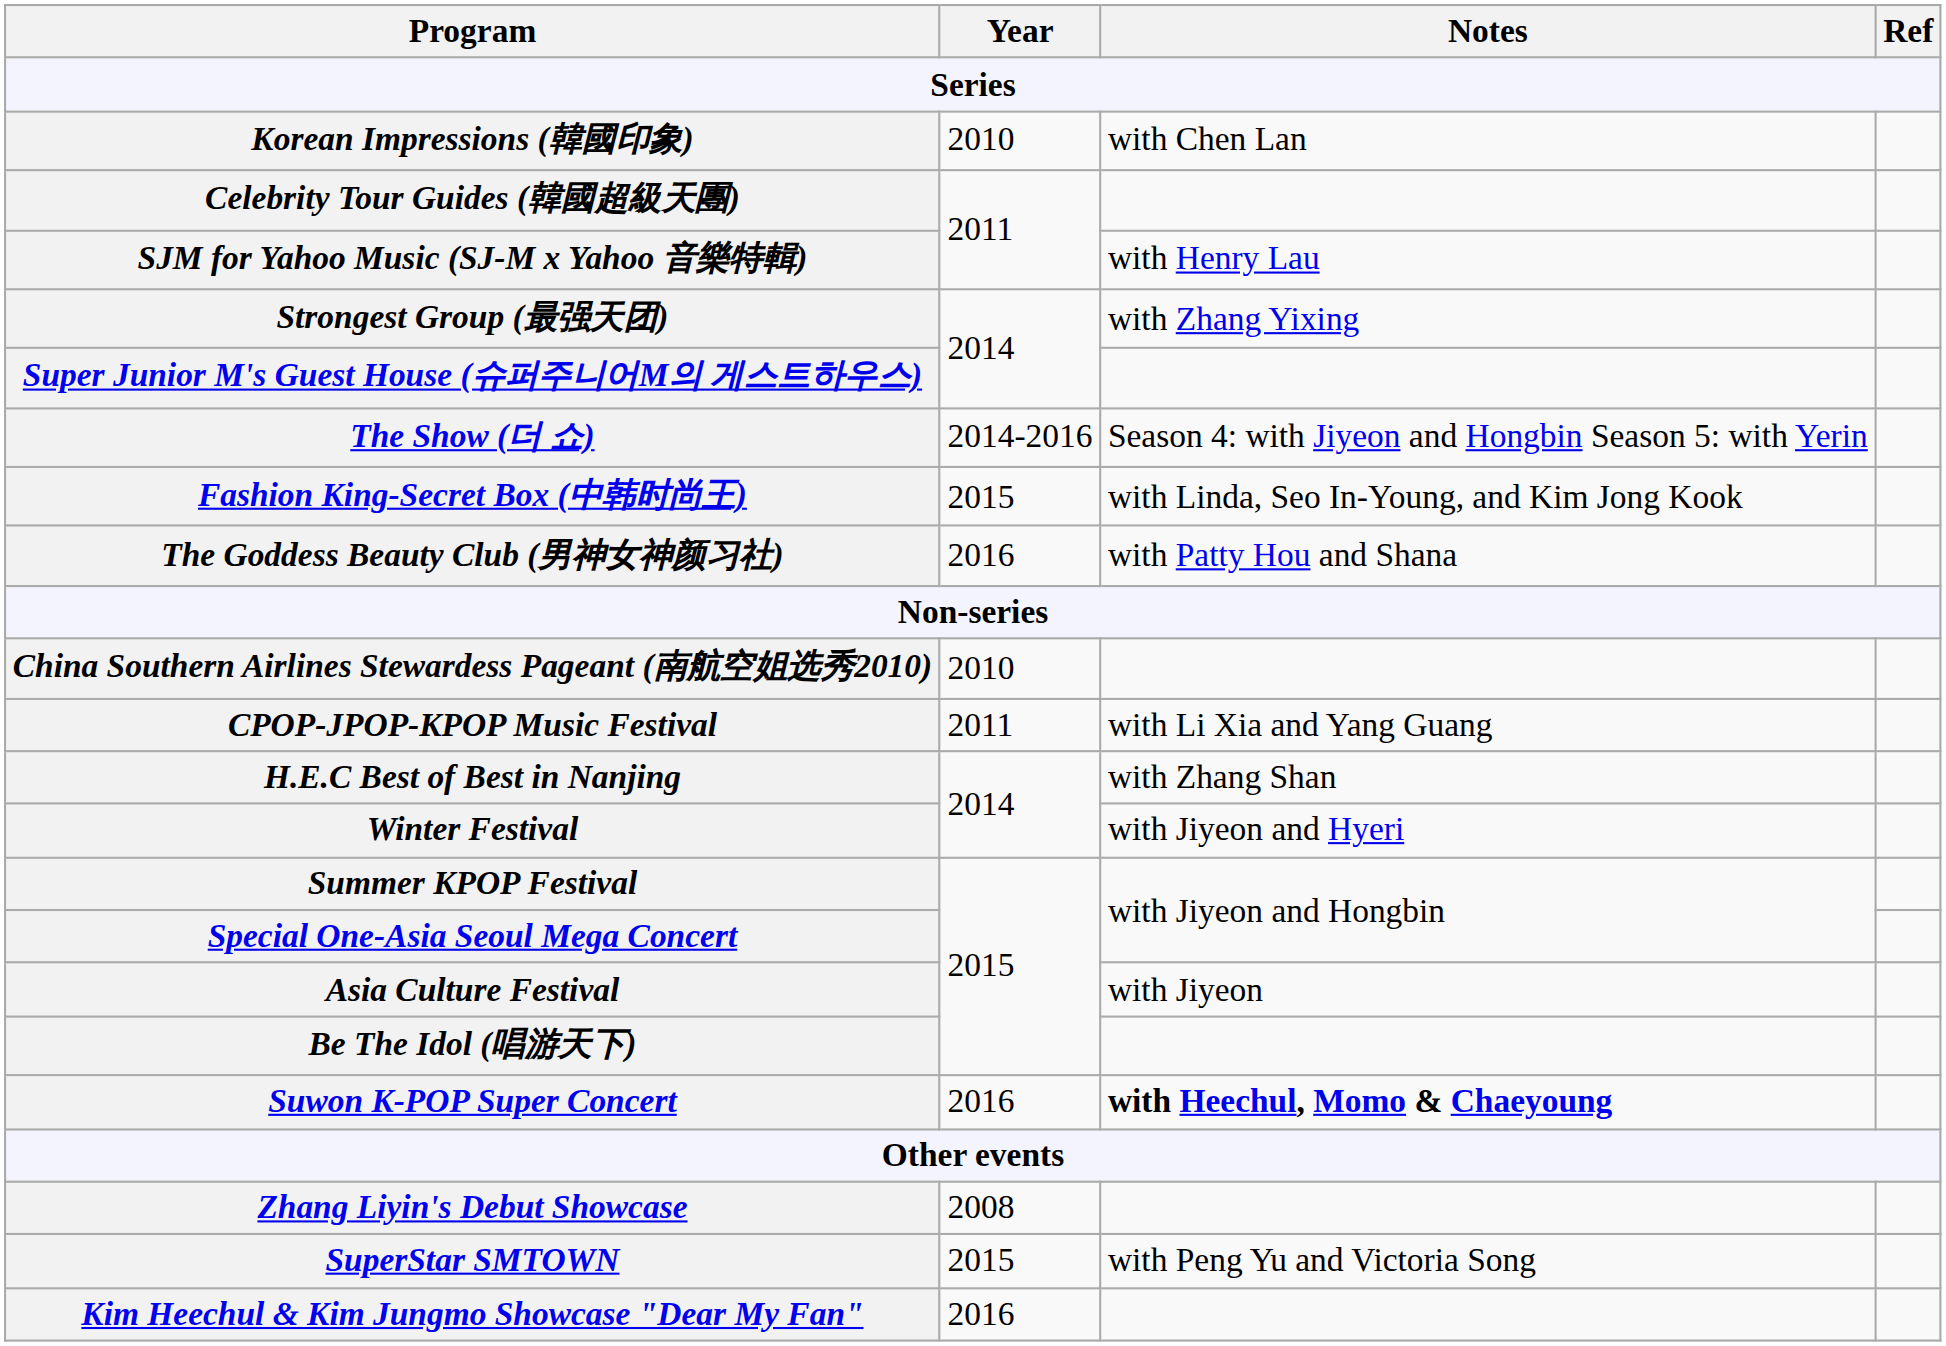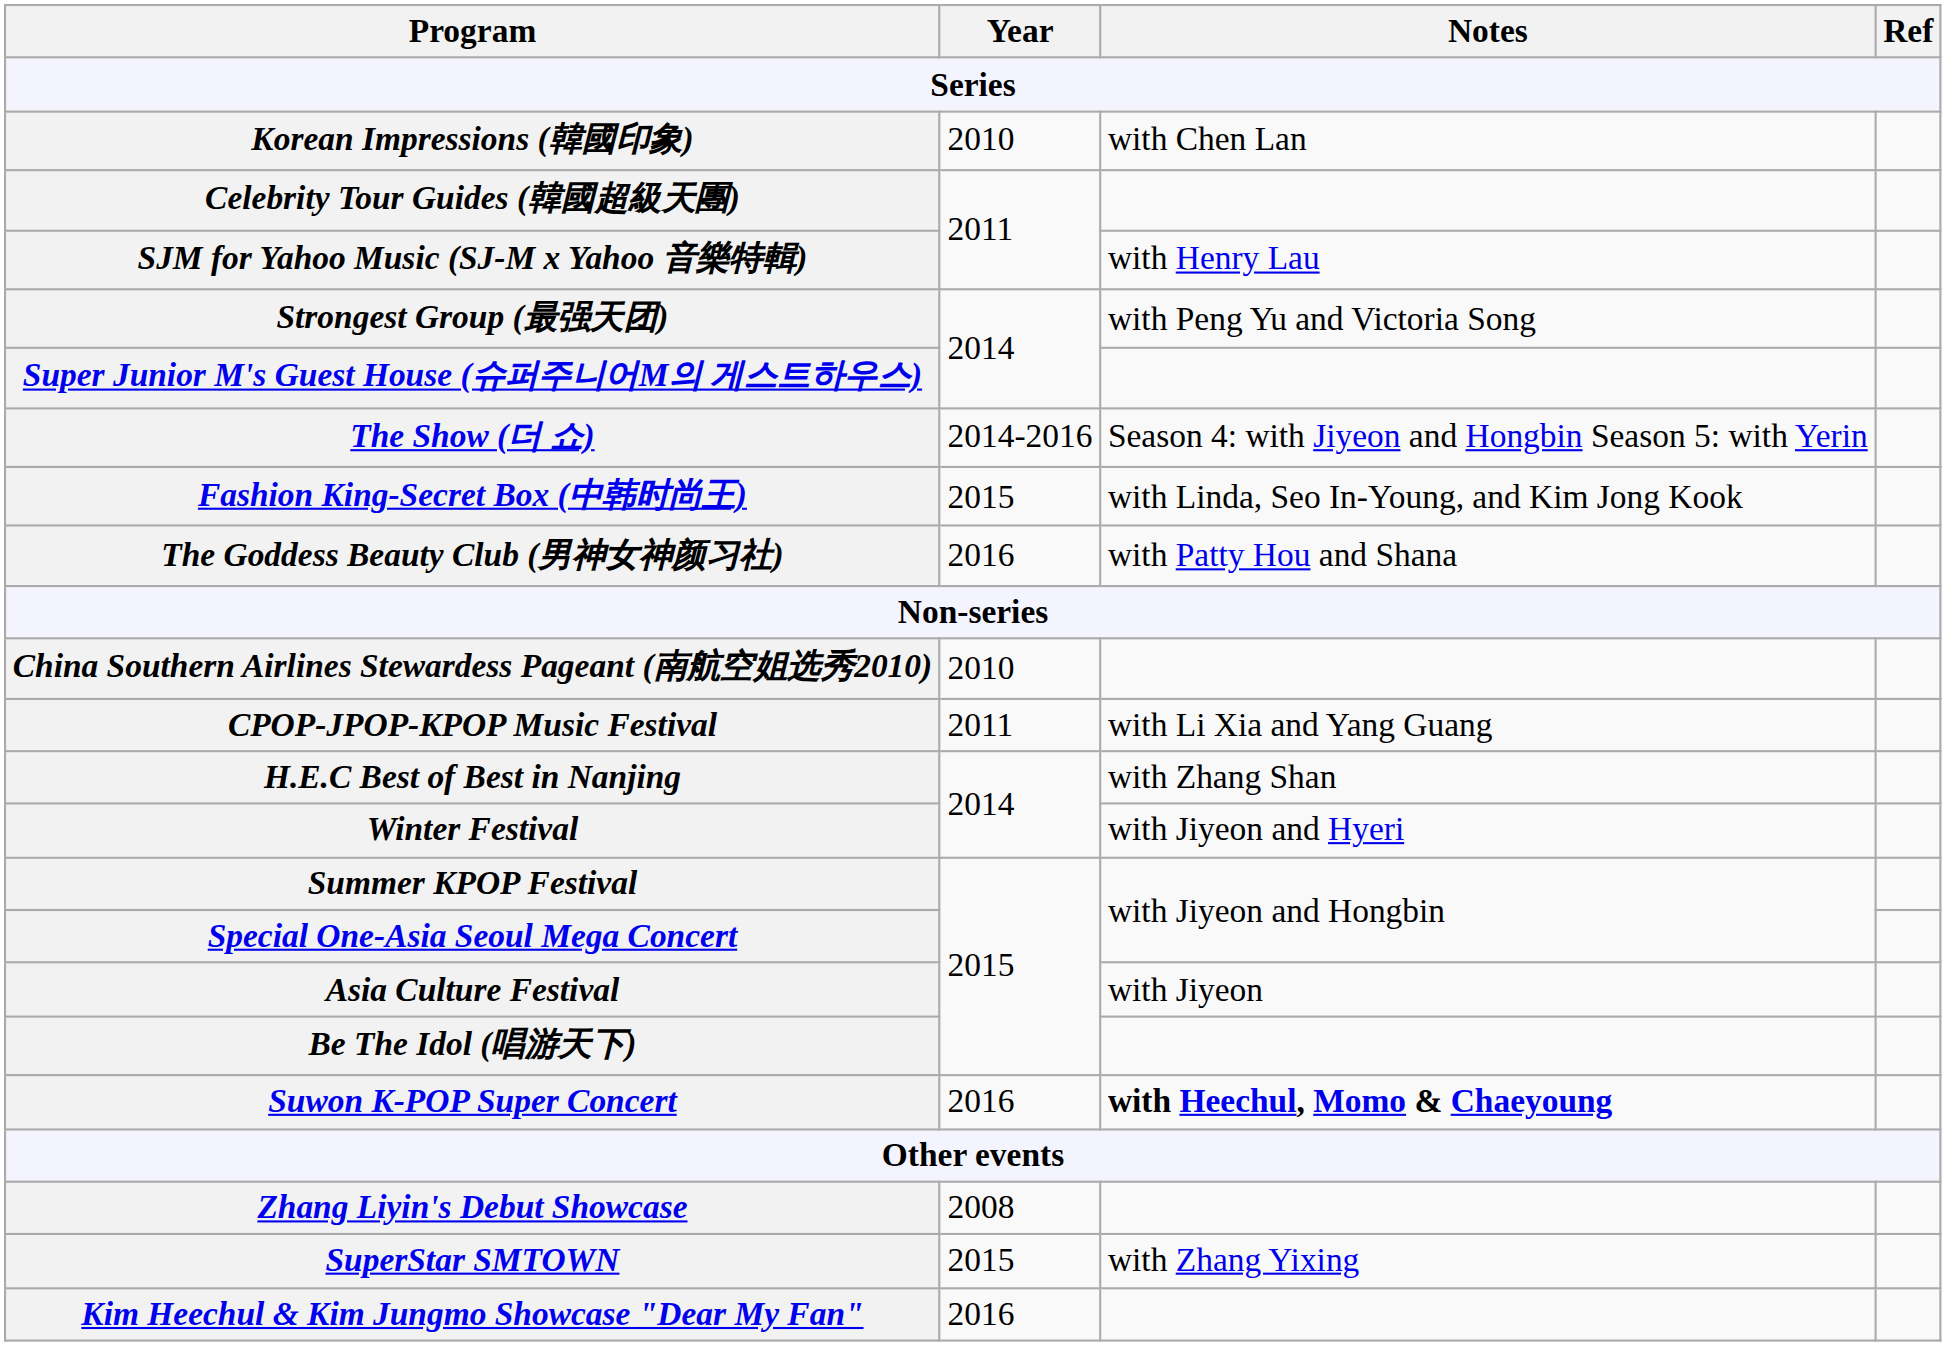 <table class="wikitable plainrowheaders sortable">
 <tr>
 <th>Program</th>
 <th>Year</th>
 <th>Notes</th>
 <th>Ref</th>
 </tr>
 <tr>
 <td colspan="5" align="center" style="background:#F4F4FF"><strong>Series</strong></td>
 </tr>
 <tr>
 <th scope=row><em>Korean Impressions (韓國印象)</em></th>
 <td>2010</td>
 <td>with Chen Lan</td>
 <td rowspan="1"></td>
 </tr>
 <tr>
 <th scope=row><em>Celebrity Tour Guides (韓國超級天團)</em></th>
 <td rowspan="2">2011</td>
 <td></td>
 <td></td>
 </tr>
 <tr>
 <th scope=row><em>SJM for Yahoo Music (SJ-M x Yahoo 音樂特輯)</em></th>
 <td>with <a href='#'>Henry Lau</a></td>
 <td rowspan="1"></td>
 </tr>
 <tr>
 <th scope=row><em>Strongest Group (最强天团)</em></th>
 <td rowspan="2">2014</td>
-<td>with <a href='#'>Zhang Yixing</a></td>
+<td>with Peng Yu and Victoria Song</td>
 <td rowspan="1"></td>
 </tr>
 <tr>
 <th scope=row><em><a href='#'>Super Junior M's Guest House (슈퍼주니어M의 게스트하우스)</a></em></th>
 <td></td>
 <td rowspan="1"></td>
 </tr>
 <tr>
 <th scope=row><em><a href='#'>The Show (더 쇼)</a></em></th>
 <td>2014-2016</td>
 <td>Season 4: with <a href='#'>Jiyeon</a> and <a href='#'>Hongbin</a> Season 5: with <a href='#'>Yerin</a></td>
 <td rowspan="1"></td>
 </tr>
 <tr>
 <th scope=row><em><a href='#'>Fashion King-Secret Box (中韩时尚王)</a></em></th>
 <td>2015</td>
 <td>with Linda, Seo In-Young, and Kim Jong Kook</td>
 <td rowspan="1"></td>
 </tr>
 <tr>
 <th scope=row><em>The Goddess Beauty Club (男神女神颜习社)</em></th>
 <td rowspan="1">2016</td>
 <td>with <a href='#'>Patty Hou</a> and Shana</td>
 <td rowspan="1"></td>
 </tr>
 <tr>
 <td colspan="5" align="center" style="background:#F4F4FF"><strong>Non-series</strong></td>
 </tr>
 <tr>
 <th scope=row><em>China Southern Airlines Stewardess Pageant (南航空姐选秀2010)</em></th>
 <td>2010</td>
 <td></td>
 <td></td>
 </tr>
 <tr>
 <th scope=row><em>CPOP-JPOP-KPOP Music Festival</em></th>
 <td>2011</td>
 <td>with Li Xia and Yang Guang</td>
 <td></td>
 </tr>
 <tr>
 <th scope=row><em>H.E.C Best of Best in Nanjing</em></th>
 <td rowspan="2">2014</td>
 <td>with Zhang Shan</td>
 <td></td>
 </tr>
 <tr>
 <th scope=row><em>Winter Festival</em></th>
 <td>with Jiyeon and <a href='#'>Hyeri</a></td>
 <td></td>
 </tr>
 <tr>
 <th scope=row><em>Summer KPOP Festival</em></th>
 <td rowspan="4">2015</td>
 <td rowspan="2">with Jiyeon and Hongbin</td>
 <td rowspan="1"></td>
 </tr>
 <tr>
 <th scope=row><em><a href='#'>Special One-Asia Seoul Mega Concert</a></em></th>
 <td></td>
 </tr>
 <tr>
 <th scope=row><em>Asia Culture Festival</em></th>
 <td>with Jiyeon</td>
 <td></td>
 </tr>
 <tr>
 <th scope=row><em>Be The Idol (唱游天下)</em></th>
 <td></td>
 <td rowspan="1"></td>
 </tr>
 <tr>
 <th scope=row><em><a href='#'>Suwon K-POP Super Concert</a></em></th>
 <td>2016</td>
 <td><strong>with <a href='#'>Heechul</a>, <a href='#'>Momo</a> & <a href='#'>Chaeyoung</a></strong></td>
 <td style="text-align:center;"></td>
 </tr>
 <tr>
 <td colspan="5" align="center" style="background:#F4F4FF"><strong>Other events</strong></td>
 </tr>
 <tr>
 <th scope=row><em><a href='#'>Zhang Liyin's Debut Showcase</a></em></th>
 <td>2008</td>
 <td></td>
 <td rowspan="1"></td>
 </tr>
 <tr>
 <th scope=row><em><a href='#'>SuperStar SMTOWN</a></em></th>
 <td rowspan="1">2015</td>
-<td>with Peng Yu and Victoria Song</td>
+<td>with <a href='#'>Zhang Yixing</a></td>
 <td rowspan="1"></td>
 </tr>
 <tr>
 <th scope=row><em><a href='#'>Kim Heechul & Kim Jungmo Showcase "Dear My Fan"</a></em></th>
 <td>2016</td>
 <td></td>
 <td rowspan="1"></td>
 </tr>
 </table>
